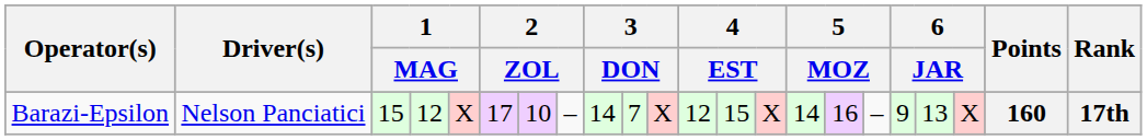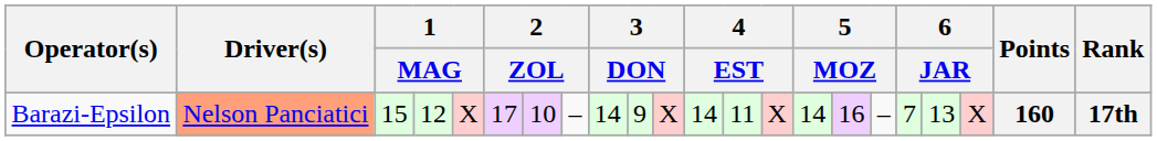 <table class="wikitable" style="font-size: 85%">
 <tr>
 <th rowspan=2>Operator(s)</th>
 <th rowspan=2>Driver(s)</th>
 <th colspan=3>1</th>
 <th colspan=3>2</th>
 <th colspan=3>3</th>
 <th colspan=3>4</th>
 <th colspan=3>5</th>
 <th colspan=3>6</th>
 <th rowspan=2>Points</th>
 <th rowspan=2>Rank</th>
 </tr>
 <tr>
 <th colspan=3><a href='#'>MAG</a></th>
 <th colspan=3><a href='#'>ZOL</a></th>
 <th colspan=3><a href='#'>DON</a></th>
 <th colspan=3><a href='#'>EST</a></th>
 <th colspan=3><a href='#'>MOZ</a></th>
 <th colspan=3><a href='#'>JAR</a></th>
 </tr>
 <tr>
 <td align=center><a href='#'>Barazi-Epsilon</a></td>
-<td> <a href='#'>Nelson Panciatici</a></td>
+<td style="background: lightsalmon;"> <a href='#'>Nelson Panciatici</a></td>
 <td style="background:#dfffdf;">15</td>
 <td style="background:#dfffdf;">12</td>
 <td style="background:#ffcfcf;">X</td>
 <td style="background:#efcfff;">17</td>
 <td style="background:#efcfff;">10</td>
 <td>–</td>
 <td style="background:#dfffdf;">14</td>
-<td style="background:#dfffdf;">7</td>
+<td style="background:#dfffdf;">9</td>
 <td style="background:#ffcfcf;">X</td>
-<td style="background:#dfffdf;">12</td>
-<td style="background:#dfffdf;">15</td>
+<td style="background:#dfffdf;">14</td>
+<td style="background:#dfffdf;">11</td>
 <td style="background:#ffcfcf;">X</td>
 <td style="background:#dfffdf;">14</td>
 <td style="background:#efcfff;">16</td>
 <td>–</td>
-<td style="background:#dfffdf;">9</td>
+<td style="background:#dfffdf;">7</td>
 <td style="background:#dfffdf;">13</td>
 <td style="background:#ffcfcf;">X</td>
 <th>160</th>
 <th>17th</th>
 </tr>
 </table>
